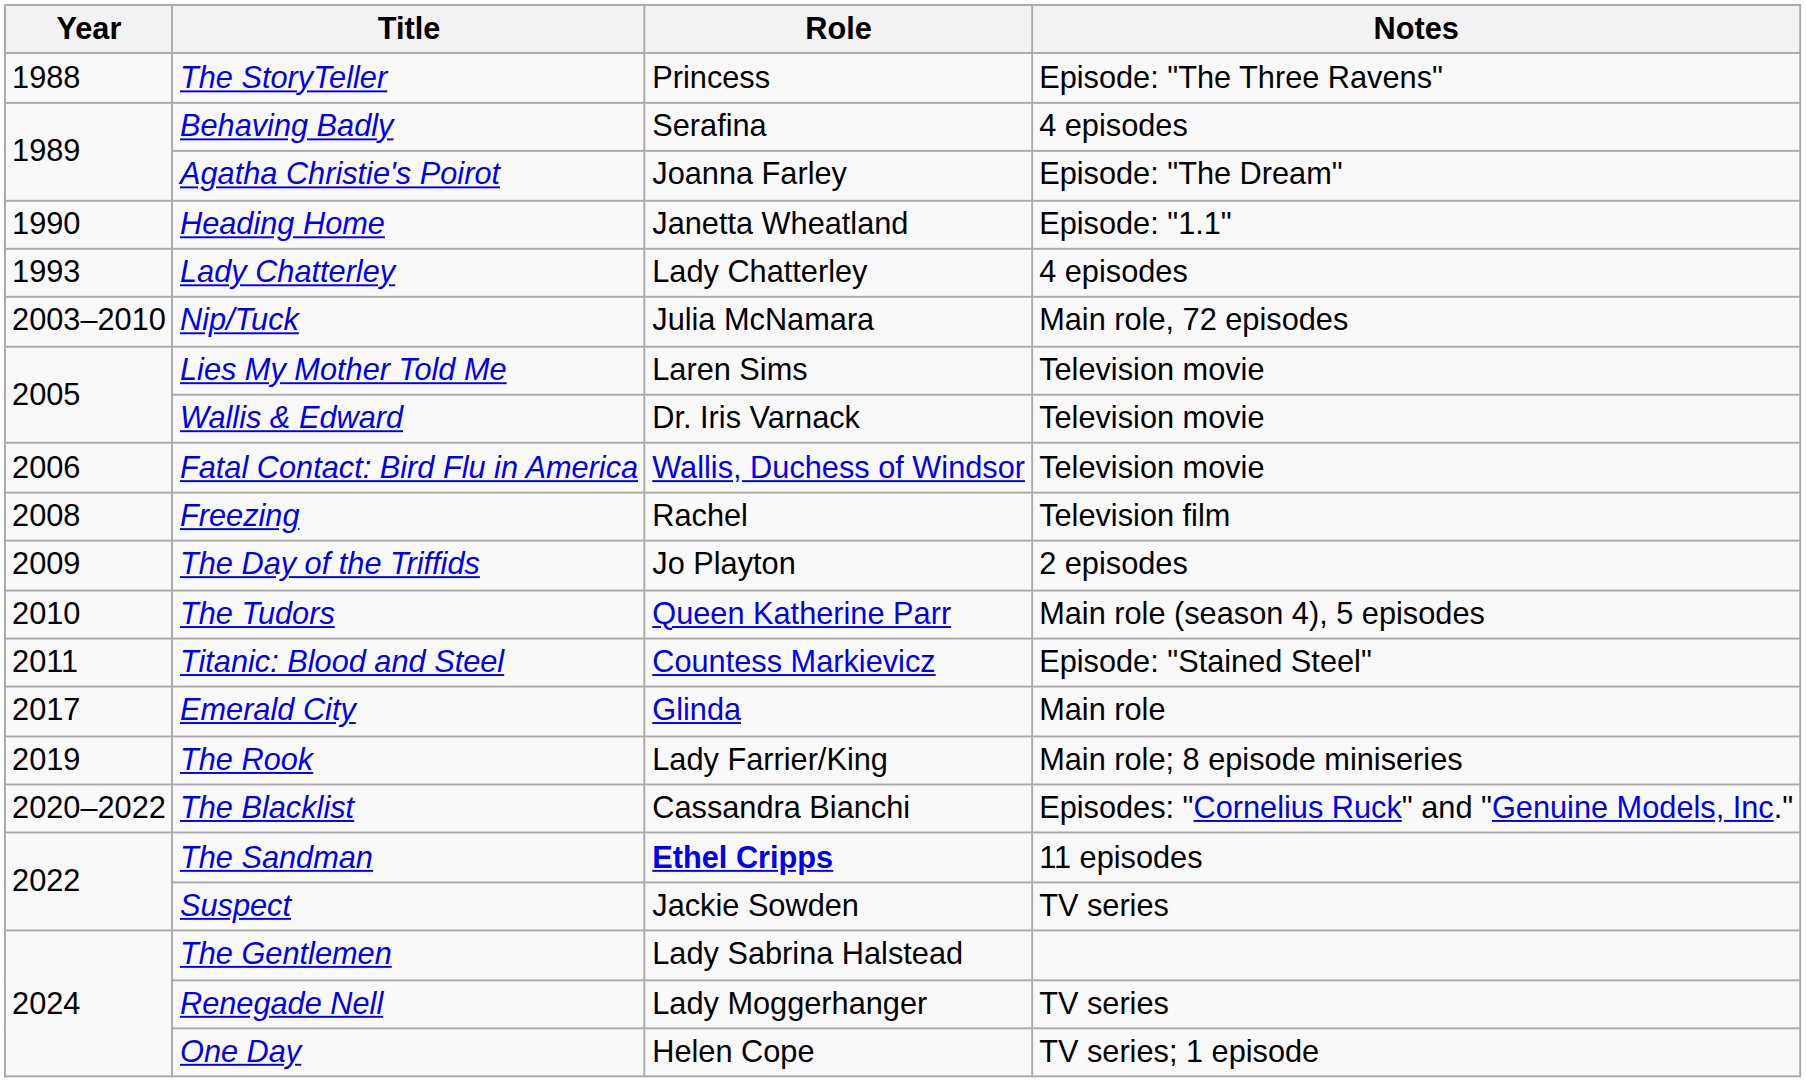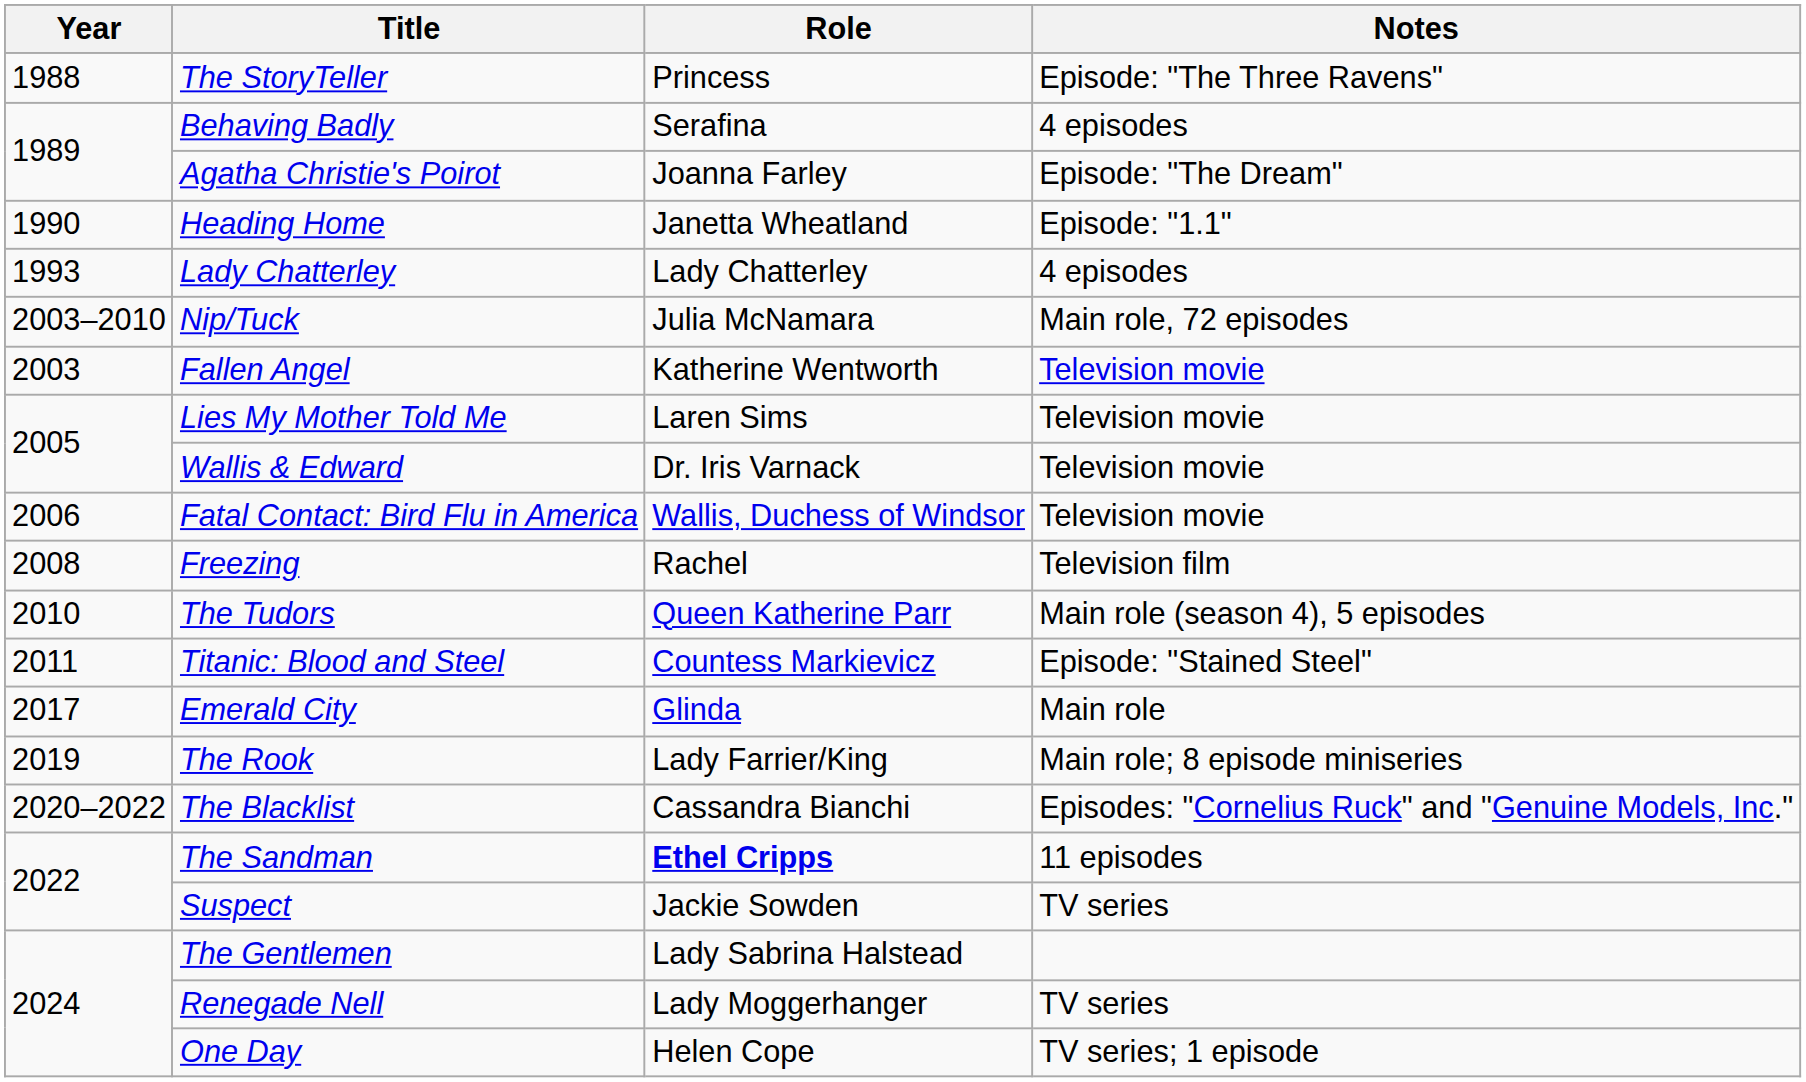 <table class="wikitable sortable">
 <tr>
 <th>Year</th>
 <th>Title</th>
 <th>Role</th>
 <th class="unsortable">Notes</th>
 </tr>
 <tr>
 <td>1988</td>
 <td><em><a href='#'>The StoryTeller</a></em></td>
 <td>Princess</td>
 <td>Episode: "The Three Ravens"</td>
 </tr>
 <tr>
 <td rowspan=2>1989</td>
 <td><em><a href='#'>Behaving Badly</a></em></td>
 <td>Serafina</td>
 <td>4 episodes</td>
 </tr>
 <tr>
 <td><em><a href='#'>Agatha Christie's Poirot</a></em></td>
 <td>Joanna Farley</td>
 <td>Episode: "The Dream"</td>
 </tr>
 <tr>
 <td>1990</td>
 <td><em><a href='#'>Heading Home</a></em></td>
 <td>Janetta Wheatland</td>
 <td>Episode: "1.1"</td>
 </tr>
 <tr>
 <td>1993</td>
 <td><em><a href='#'>Lady Chatterley</a></em></td>
 <td>Lady Chatterley</td>
 <td>4 episodes</td>
 </tr>
 <tr>
 <td>2003–2010</td>
 <td><em><a href='#'>Nip/Tuck</a></em></td>
 <td>Julia McNamara</td>
 <td>Main role, 72 episodes</td>
 </tr>
 <tr>
+<td>2003</td>
+<td><em><a href='#'>Fallen Angel</a></em></td>
+<td>Katherine Wentworth</td>
+<td><a href='#'>Television movie</a></td>
+</tr>
+<tr>
 <td rowspan=2>2005</td>
 <td><em><a href='#'>Lies My Mother Told Me</a></em></td>
 <td>Laren Sims</td>
 <td>Television movie</td>
 </tr>
 <tr>
 <td><em><a href='#'>Wallis & Edward</a></em></td>
 <td>Dr. Iris Varnack</td>
 <td>Television movie</td>
 </tr>
 <tr>
 <td>2006</td>
 <td><em><a href='#'>Fatal Contact: Bird Flu in America</a></em></td>
 <td><a href='#'>Wallis, Duchess of Windsor</a></td>
 <td>Television movie</td>
 </tr>
 <tr>
 <td>2008</td>
 <td><em><a href='#'>Freezing</a></em></td>
 <td>Rachel</td>
 <td>Television film</td>
-</tr>
-<tr>
-<td>2009</td>
-<td><em><a href='#'>The Day of the Triffids</a></em></td>
-<td>Jo Playton</td>
-<td>2 episodes</td>
 </tr>
 <tr>
 <td>2010</td>
 <td><em><a href='#'>The Tudors</a></em></td>
 <td><a href='#'>Queen Katherine Parr</a></td>
 <td>Main role (season 4), 5 episodes</td>
 </tr>
 <tr>
 <td>2011</td>
 <td><em><a href='#'>Titanic: Blood and Steel</a></em></td>
 <td><a href='#'>Countess Markievicz</a></td>
 <td>Episode: "Stained Steel"</td>
 </tr>
 <tr>
 <td>2017</td>
 <td><em><a href='#'>Emerald City</a></em></td>
 <td><a href='#'>Glinda</a></td>
 <td>Main role</td>
 </tr>
 <tr>
 <td>2019</td>
 <td><em><a href='#'>The Rook</a></em></td>
 <td>Lady Farrier/King</td>
 <td>Main role; 8 episode miniseries</td>
 </tr>
 <tr>
 <td>2020–2022</td>
 <td><em><a href='#'>The Blacklist</a></em></td>
 <td>Cassandra Bianchi</td>
 <td>Episodes: "<a href='#'>Cornelius Ruck</a>" and "<a href='#'>Genuine Models, Inc</a>."</td>
 </tr>
 <tr>
 <td rowspan=2>2022</td>
 <td><em><a href='#'>The Sandman</a></em></td>
 <td><strong><a href='#'>Ethel Cripps</a></strong></td>
 <td>11 episodes</td>
 </tr>
 <tr>
 <td><em><a href='#'>Suspect</a></em></td>
 <td>Jackie Sowden</td>
 <td>TV series</td>
 </tr>
 <tr>
 <td rowspan=3>2024</td>
 <td><a href='#'><em>The Gentlemen</em></a></td>
 <td>Lady Sabrina Halstead</td>
 <td></td>
 </tr>
 <tr>
 <td><em><a href='#'>Renegade Nell</a></em></td>
 <td>Lady Moggerhanger</td>
 <td>TV series</td>
 </tr>
 <tr>
 <td><em><a href='#'>One Day</a></em></td>
 <td>Helen Cope</td>
 <td>TV series; 1 episode</td>
 </tr>
 </table>
